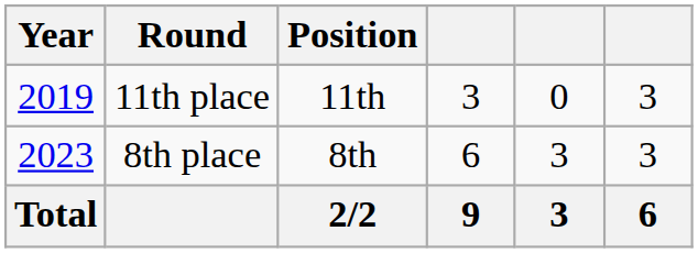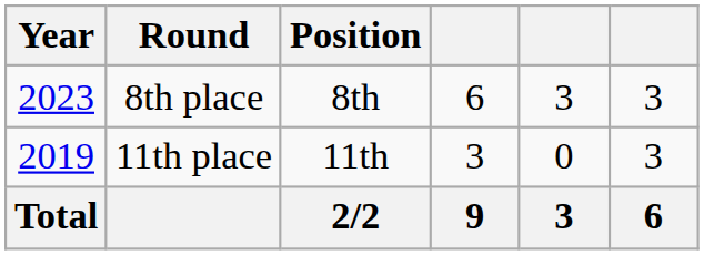 <table class="wikitable" style="text-align:center;">
 <tr>
 <th>Year</th>
 <th>Round</th>
 <th>Position</th>
 <th width="30"></th>
 <th width="30"></th>
 <th width="30"></th>
 </tr>
 <tr>
+<td> <a href='#'>2023</a></td>
+<td>8th place</td>
+<td>8th</td>
+<td>6</td>
+<td>3</td>
+<td>3</td>
+</tr>
+<tr>
 <td> <a href='#'>2019</a></td>
 <td>11th place</td>
 <td>11th</td>
 <td>3</td>
 <td>0</td>
-<td>3</td>
-</tr>
-<tr>
-<td> <a href='#'>2023</a></td>
-<td>8th place</td>
-<td>8th</td>
-<td>6</td>
-<td>3</td>
 <td>3</td>
 </tr>
 <tr>
 <th>Total</th>
 <th></th>
 <th>2/2</th>
 <th>9</th>
 <th>3</th>
 <th>6</th>
 </tr>
 </table>
